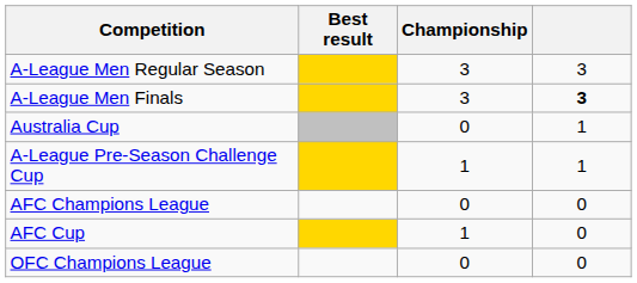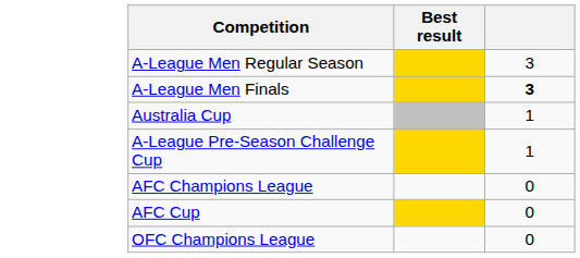 <table class="wikitable sortable" style="text-align:center; margin-left:1em; float:right;">
 <tr>
 <th width=250>Competition</th>
 <th width=80>Best result</th>
-<th width=80>Championship</th>
 <th width=80></th>
 </tr>
 <tr>
 <td align="left"><a href='#'>A-League Men</a> Regular Season</td>
 <td style="background:gold;"></td>
 <td>3</td>
-<td>3</td>
 </tr>
 <tr>
 <td align="left"><a href='#'>A-League Men</a> Finals</td>
 <td style="background:gold;"></td>
-<td>3</td>
 <td><strong>3</strong></td>
 </tr>
 <tr>
 <td align="left"><a href='#'>Australia Cup</a></td>
 <td style="background:silver;"></td>
-<td>0</td>
 <td>1</td>
 </tr>
 <tr>
 <td align="left"><a href='#'>A-League Pre-Season Challenge Cup</a></td>
 <td style="background:gold;"></td>
 <td>1</td>
-<td>1</td>
 </tr>
 <tr>
 <td align="left"><a href='#'>AFC Champions League</a></td>
 <td></td>
 <td>0</td>
-<td>0</td>
 </tr>
 <tr>
 <td align="left"><a href='#'>AFC Cup</a></td>
 <td style="background:gold;"></td>
-<td>1</td>
 <td>0</td>
 </tr>
 <tr>
 <td align="left"><a href='#'>OFC Champions League</a></td>
 <td></td>
 <td>0</td>
-<td>0</td>
 </tr>
 </table>
